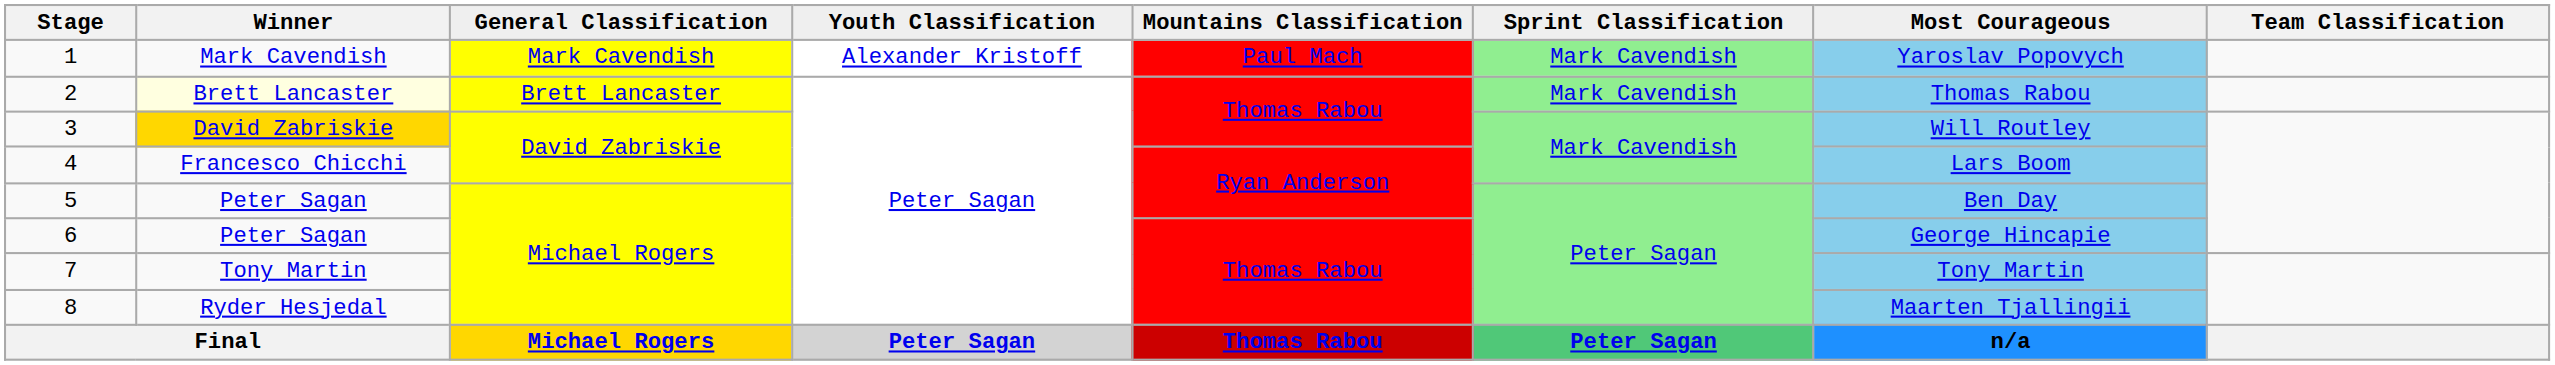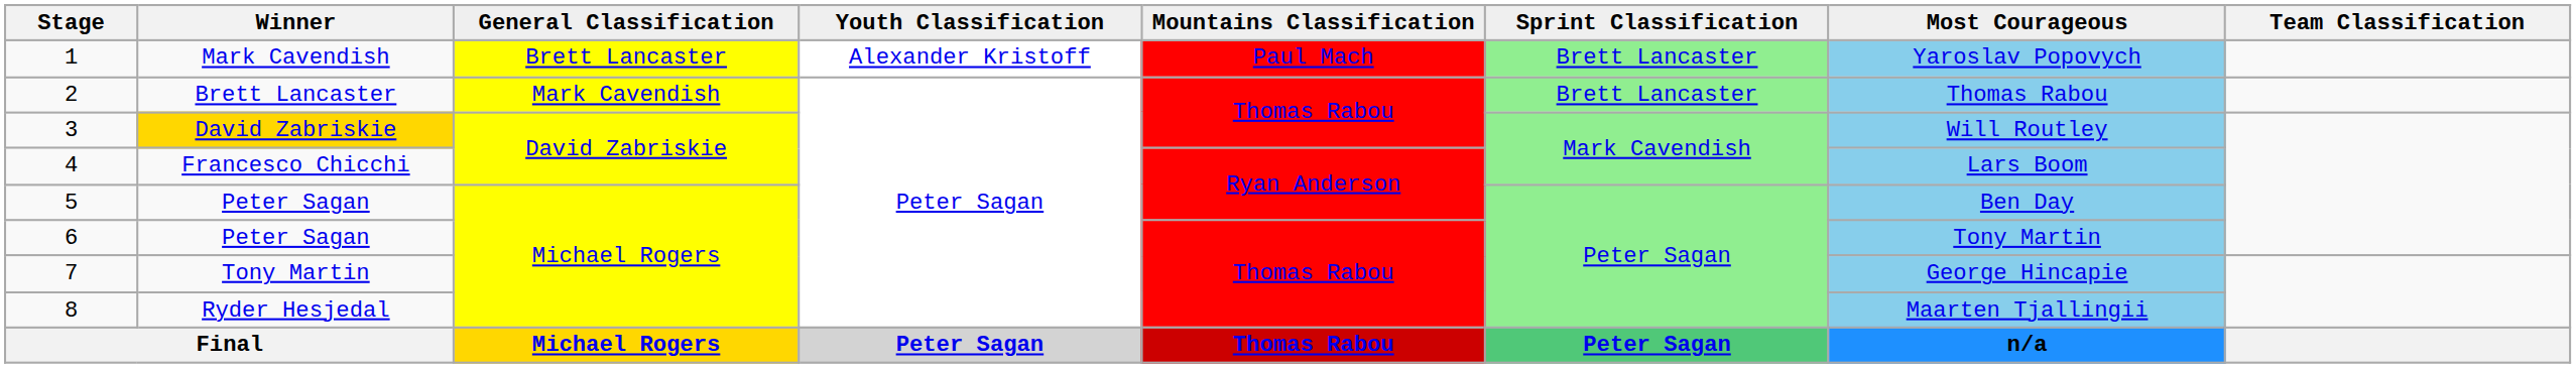 <table class="wikitable" style="text-align: center; font-size:smaller;">
 <tr style="background-color: #efefef;">
 <th width="5%">Stage</th>
 <th width="12%">Winner</th>
 <th style="background:#EFEFEF;" width="13%"><strong>General Classification</strong><br></th>
 <th style="background:#EFEFEF;" width="13%"><strong>Youth Classification</strong><br></th>
 <th style="background:#EFEFEF;" width="13%"><strong>Mountains Classification</strong><br></th>
 <th style="background:#EFEFEF;" width="13%"><strong>Sprint Classification</strong><br></th>
 <th style="background:#EFEFEF;" width="15%"><strong>Most Courageous</strong><br></th>
 <th style="background:;" width="13%"><strong>Team Classification</strong><br></th>
 </tr>
 <tr>
 <td>1</td>
 <td><a href='#'>Mark Cavendish</a></td>
-<td style="background:yellow;"><a href='#'>Mark Cavendish</a></td>
+<td style="background:yellow;"><a href='#'>Brett Lancaster</a></td>
 <td style="background:white;"><a href='#'>Alexander Kristoff</a></td>
 <td style="background:#FF0000;"><a href='#'><span>Paul Mach</span></a></td>
-<td style="background:lightgreen;"><a href='#'>Mark Cavendish</a></td>
+<td style="background:lightgreen;"><a href='#'>Brett Lancaster</a></td>
 <td style="background:skyblue;"><a href='#'>Yaroslav Popovych</a></td>
 <td></td>
 </tr>
 <tr>
 <td>2</td>
-<td style="background: lightyellow;"><a href='#'>Brett Lancaster</a></td>
-<td style="background:yellow;"><a href='#'>Brett Lancaster</a></td>
+<td><a href='#'>Brett Lancaster</a></td>
+<td style="background:yellow;"><a href='#'>Mark Cavendish</a></td>
 <td style="background:white;" rowspan="7"><a href='#'>Peter Sagan</a></td>
 <td style="background:#FF0000;" rowspan="2"><a href='#'><span>Thomas Rabou</span></a></td>
-<td style="background:lightgreen;"><a href='#'>Mark Cavendish</a></td>
+<td style="background:lightgreen;"><a href='#'>Brett Lancaster</a></td>
 <td style="background:skyblue;"><a href='#'>Thomas Rabou</a></td>
 <td></td>
 </tr>
 <tr>
 <td>3</td>
 <td style="background: gold;"><a href='#'>David Zabriskie</a></td>
 <td style="background:yellow;" rowspan="2"><a href='#'>David Zabriskie</a></td>
 <td style="background:lightgreen;" rowspan="2"><a href='#'>Mark Cavendish</a></td>
 <td style="background:skyblue;"><a href='#'>Will Routley</a></td>
 <td rowspan=4></td>
 </tr>
 <tr>
 <td>4</td>
 <td><a href='#'>Francesco Chicchi</a></td>
 <td style="background:#FF0000;" rowspan="2"><a href='#'><span>Ryan Anderson</span></a></td>
 <td style="background:skyblue;"><a href='#'>Lars Boom</a></td>
 </tr>
 <tr>
 <td>5</td>
 <td><a href='#'>Peter Sagan</a></td>
 <td style="background:yellow;" rowspan="4"><a href='#'>Michael Rogers</a></td>
 <td style="background:lightgreen;" rowspan="4"><a href='#'>Peter Sagan</a></td>
 <td style="background:skyblue;"><a href='#'>Ben Day</a></td>
 </tr>
 <tr>
 <td>6</td>
 <td><a href='#'>Peter Sagan</a></td>
 <td style="background:#FF0000;" rowspan="3"><a href='#'><span>Thomas Rabou</span></a></td>
-<td style="background:skyblue;"><a href='#'>George Hincapie</a></td>
+<td style="background:skyblue;"><a href='#'>Tony Martin</a></td>
 </tr>
 <tr>
 <td>7</td>
 <td><a href='#'>Tony Martin</a></td>
-<td style="background:skyblue;"><a href='#'>Tony Martin</a></td>
+<td style="background:skyblue;"><a href='#'>George Hincapie</a></td>
 <td rowspan=2></td>
 </tr>
 <tr>
 <td>8</td>
 <td><a href='#'>Ryder Hesjedal</a></td>
 <td style="background:skyblue;"><a href='#'>Maarten Tjallingii</a></td>
 </tr>
 <tr>
 <th colspan=2><strong>Final</strong></th>
 <th style="background:Gold;" rowspan="1"><a href='#'>Michael Rogers</a></th>
 <th style="background:Lightgray;"  rowspan="1"><a href='#'>Peter Sagan</a></th>
 <th style="background:#CC0000;"  rowspan="1"><a href='#'><span>Thomas Rabou</span></a></th>
 <th style="background:#50C878;" rowspan="1"><a href='#'>Peter Sagan</a></th>
 <th style="background:#1E90FF;"  rowspan="1">n/a</th>
 <th style="background:#;"  rowspan="1"></th>
 </tr>
 </table>
